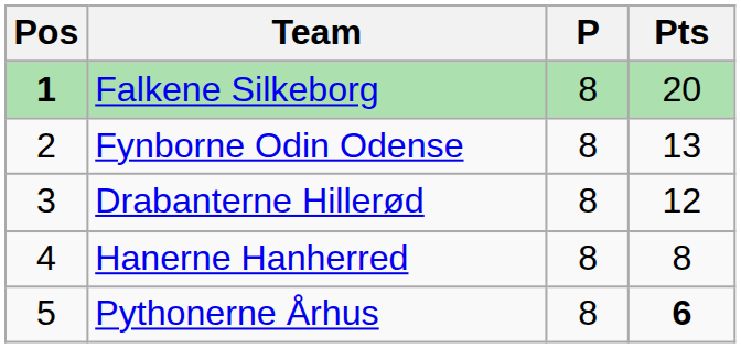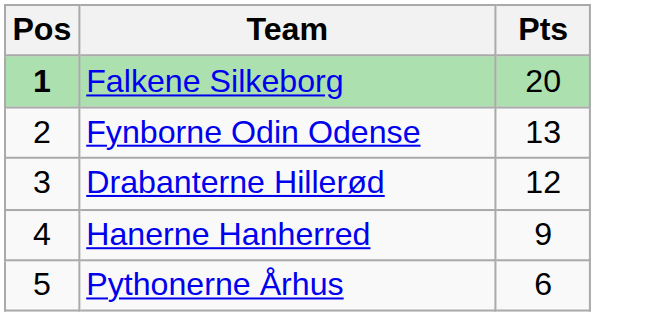 <table class="wikitable" style="font-size: 100%">
 <tr>
 <th width=20>Pos</th>
 <th width=200>Team</th>
-<th width=30>P</th>
 <th width=40>Pts</th>
 </tr>
 <tr align=center style="background:#ACE1AF;">
 <td><strong>1</strong></td>
 <td align="left"><a href='#'>Falkene Silkeborg</a></td>
-<td>8</td>
 <td>20</td>
 </tr>
 <tr align=center>
 <td>2</td>
 <td align="left"><a href='#'>Fynborne Odin Odense</a></td>
-<td>8</td>
 <td>13</td>
 </tr>
 <tr align=center>
 <td>3</td>
 <td align="left"><a href='#'>Drabanterne Hillerød</a></td>
-<td>8</td>
 <td>12</td>
 </tr>
 <tr align=center>
 <td>4</td>
 <td align="left"><a href='#'>Hanerne Hanherred</a></td>
-<td>8</td>
-<td>8</td>
+<td>9</td>
 </tr>
 <tr align=center>
 <td>5</td>
 <td align="left"><a href='#'>Pythonerne Århus</a></td>
-<td>8</td>
-<td><strong>6</strong></td>
+<td>6</td>
 </tr>
 </table>
